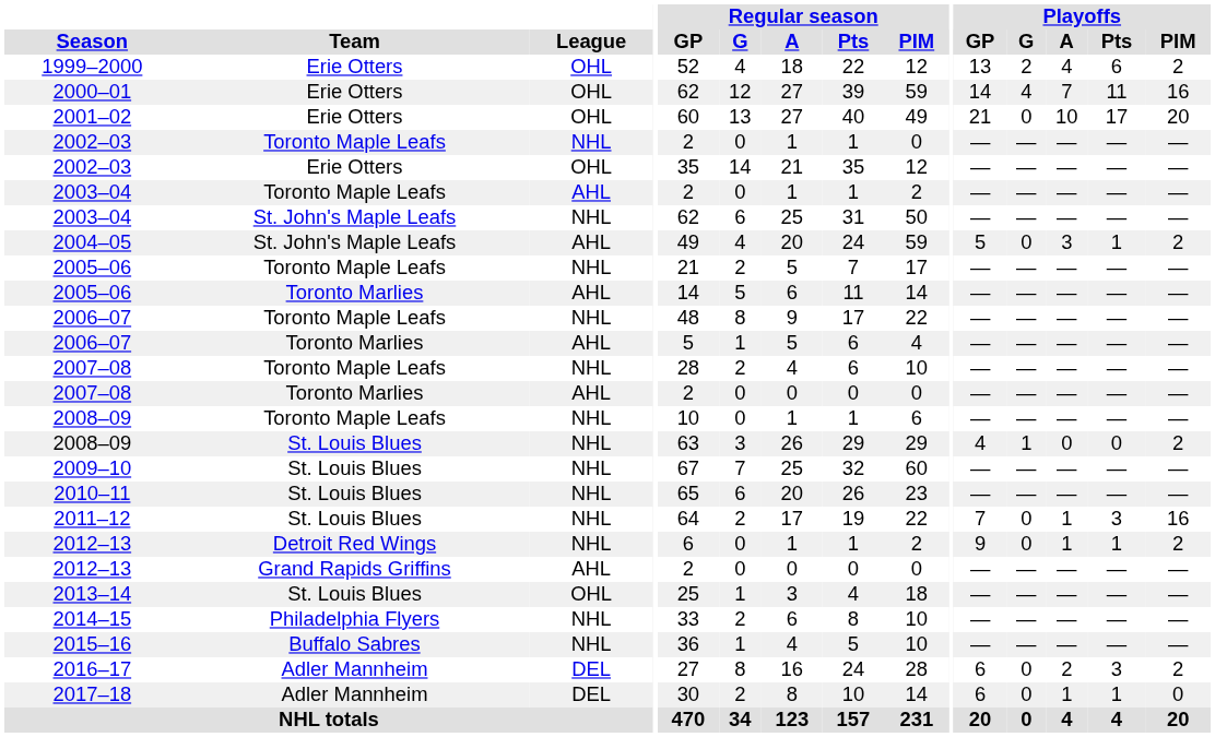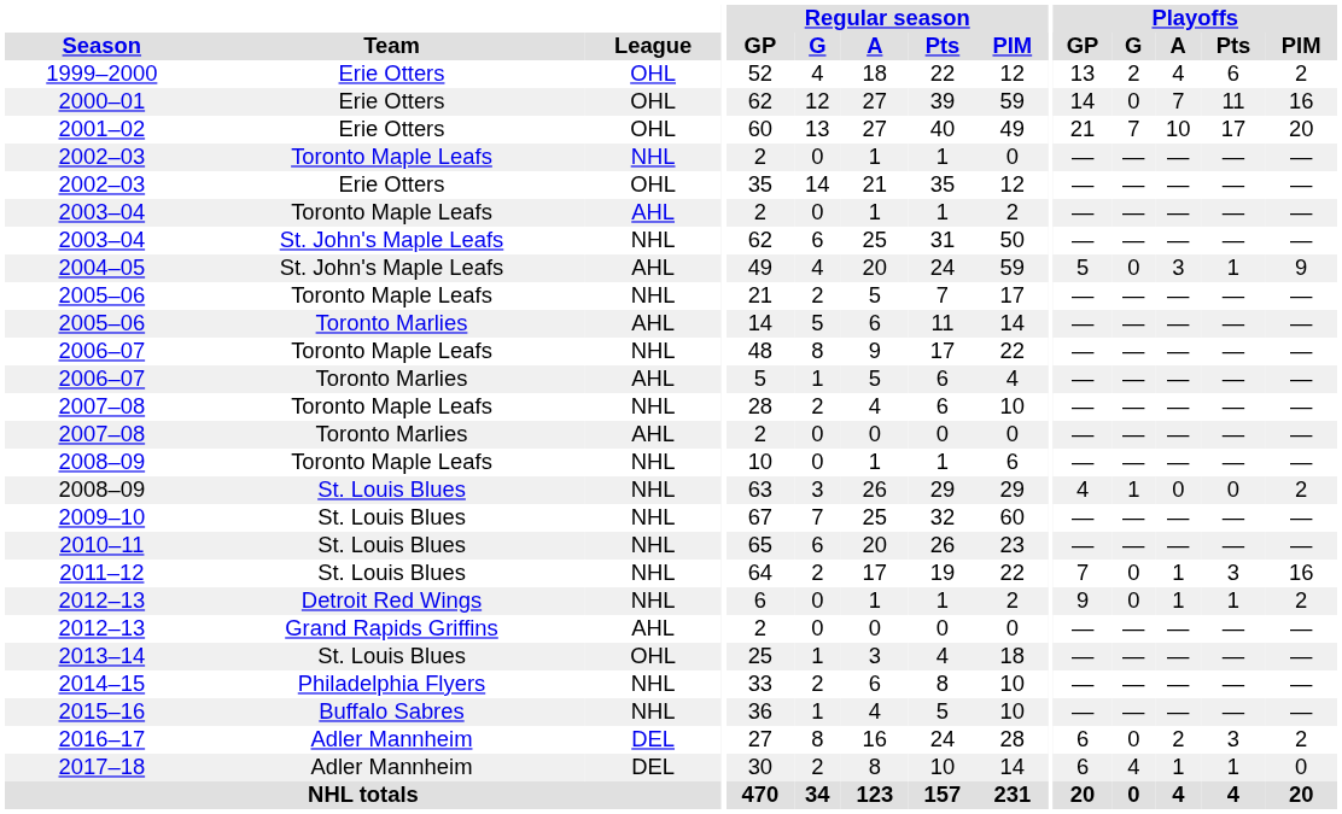 <table border="0" cellpadding="1" cellspacing="0" style="text-align:center; width:60em">
 <tr bgcolor="#e0e0e0">
 <th colspan="3" bgcolor="#ffffff"></th>
 <th rowspan="99" bgcolor="#ffffff"></th>
 <th colspan="5"><a href='#'>Regular season</a></th>
 <th rowspan="99" bgcolor="#ffffff"></th>
 <th colspan="5"><a href='#'>Playoffs</a></th>
 </tr>
 <tr bgcolor="#e0e0e0">
 <th><a href='#'>Season</a></th>
 <th>Team</th>
 <th>League</th>
 <th>GP</th>
 <th><a href='#'>G</a></th>
 <th><a href='#'>A</a></th>
 <th><a href='#'>Pts</a></th>
 <th><a href='#'>PIM</a></th>
 <th>GP</th>
 <th>G</th>
 <th>A</th>
 <th>Pts</th>
 <th>PIM</th>
 </tr>
 <tr>
 <td><a href='#'>1999–2000</a></td>
 <td><a href='#'>Erie Otters</a></td>
 <td><a href='#'>OHL</a></td>
 <td>52</td>
 <td>4</td>
 <td>18</td>
 <td>22</td>
 <td>12</td>
 <td>13</td>
 <td>2</td>
 <td>4</td>
 <td>6</td>
 <td>2</td>
 </tr>
 <tr bgcolor="#f0f0f0">
 <td><a href='#'>2000–01</a></td>
 <td>Erie Otters</td>
 <td>OHL</td>
 <td>62</td>
 <td>12</td>
 <td>27</td>
 <td>39</td>
 <td>59</td>
 <td>14</td>
-<td>4</td>
+<td>0</td>
 <td>7</td>
 <td>11</td>
 <td>16</td>
 </tr>
 <tr>
 <td><a href='#'>2001–02</a></td>
 <td>Erie Otters</td>
 <td>OHL</td>
 <td>60</td>
 <td>13</td>
 <td>27</td>
 <td>40</td>
 <td>49</td>
 <td>21</td>
-<td>0</td>
+<td>7</td>
 <td>10</td>
 <td>17</td>
 <td>20</td>
 </tr>
 <tr bgcolor="#f0f0f0">
 <td><a href='#'>2002–03</a></td>
 <td><a href='#'>Toronto Maple Leafs</a></td>
 <td><a href='#'>NHL</a></td>
 <td>2</td>
 <td>0</td>
 <td>1</td>
 <td>1</td>
 <td>0</td>
 <td>—</td>
 <td>—</td>
 <td>—</td>
 <td>—</td>
 <td>—</td>
 </tr>
 <tr>
 <td><a href='#'>2002–03</a></td>
 <td>Erie Otters</td>
 <td>OHL</td>
 <td>35</td>
 <td>14</td>
 <td>21</td>
 <td>35</td>
 <td>12</td>
 <td>—</td>
 <td>—</td>
 <td>—</td>
 <td>—</td>
 <td>—</td>
 </tr>
 <tr bgcolor="#f0f0f0">
 <td><a href='#'>2003–04</a></td>
 <td>Toronto Maple Leafs</td>
 <td><a href='#'>AHL</a></td>
 <td>2</td>
 <td>0</td>
 <td>1</td>
 <td>1</td>
 <td>2</td>
 <td>—</td>
 <td>—</td>
 <td>—</td>
 <td>—</td>
 <td>—</td>
 </tr>
 <tr>
 <td><a href='#'>2003–04</a></td>
 <td><a href='#'>St. John's Maple Leafs</a></td>
 <td>NHL</td>
 <td>62</td>
 <td>6</td>
 <td>25</td>
 <td>31</td>
 <td>50</td>
 <td>—</td>
 <td>—</td>
 <td>—</td>
 <td>—</td>
 <td>—</td>
 </tr>
 <tr bgcolor="#f0f0f0">
 <td><a href='#'>2004–05</a></td>
 <td>St. John's Maple Leafs</td>
 <td>AHL</td>
 <td>49</td>
 <td>4</td>
 <td>20</td>
 <td>24</td>
 <td>59</td>
 <td>5</td>
 <td>0</td>
 <td>3</td>
 <td>1</td>
-<td>2</td>
+<td>9</td>
 </tr>
 <tr>
 <td><a href='#'>2005–06</a></td>
 <td>Toronto Maple Leafs</td>
 <td>NHL</td>
 <td>21</td>
 <td>2</td>
 <td>5</td>
 <td>7</td>
 <td>17</td>
 <td>—</td>
 <td>—</td>
 <td>—</td>
 <td>—</td>
 <td>—</td>
 </tr>
 <tr bgcolor="#f0f0f0">
 <td><a href='#'>2005–06</a></td>
 <td><a href='#'>Toronto Marlies</a></td>
 <td>AHL</td>
 <td>14</td>
 <td>5</td>
 <td>6</td>
 <td>11</td>
 <td>14</td>
 <td>—</td>
 <td>—</td>
 <td>—</td>
 <td>—</td>
 <td>—</td>
 </tr>
 <tr>
 <td><a href='#'>2006–07</a></td>
 <td>Toronto Maple Leafs</td>
 <td>NHL</td>
 <td>48</td>
 <td>8</td>
 <td>9</td>
 <td>17</td>
 <td>22</td>
 <td>—</td>
 <td>—</td>
 <td>—</td>
 <td>—</td>
 <td>—</td>
 </tr>
 <tr bgcolor="#f0f0f0">
 <td><a href='#'>2006–07</a></td>
 <td>Toronto Marlies</td>
 <td>AHL</td>
 <td>5</td>
 <td>1</td>
 <td>5</td>
 <td>6</td>
 <td>4</td>
 <td>—</td>
 <td>—</td>
 <td>—</td>
 <td>—</td>
 <td>—</td>
 </tr>
 <tr>
 <td><a href='#'>2007–08</a></td>
 <td>Toronto Maple Leafs</td>
 <td>NHL</td>
 <td>28</td>
 <td>2</td>
 <td>4</td>
 <td>6</td>
 <td>10</td>
 <td>—</td>
 <td>—</td>
 <td>—</td>
 <td>—</td>
 <td>—</td>
 </tr>
 <tr bgcolor="#f0f0f0">
 <td><a href='#'>2007–08</a></td>
 <td>Toronto Marlies</td>
 <td>AHL</td>
 <td>2</td>
 <td>0</td>
 <td>0</td>
 <td>0</td>
 <td>0</td>
 <td>—</td>
 <td>—</td>
 <td>—</td>
 <td>—</td>
 <td>—</td>
 </tr>
 <tr>
 <td><a href='#'>2008–09</a></td>
 <td>Toronto Maple Leafs</td>
 <td>NHL</td>
 <td>10</td>
 <td>0</td>
 <td>1</td>
 <td>1</td>
 <td>6</td>
 <td>—</td>
 <td>—</td>
 <td>—</td>
 <td>—</td>
 <td>—</td>
 </tr>
 <tr bgcolor="#f0f0f0">
 <td>2008–09</td>
 <td><a href='#'>St. Louis Blues</a></td>
 <td>NHL</td>
 <td>63</td>
 <td>3</td>
 <td>26</td>
 <td>29</td>
 <td>29</td>
 <td>4</td>
 <td>1</td>
 <td>0</td>
 <td>0</td>
 <td>2</td>
 </tr>
 <tr>
 <td><a href='#'>2009–10</a></td>
 <td>St. Louis Blues</td>
 <td>NHL</td>
 <td>67</td>
 <td>7</td>
 <td>25</td>
 <td>32</td>
 <td>60</td>
 <td>—</td>
 <td>—</td>
 <td>—</td>
 <td>—</td>
 <td>—</td>
 </tr>
 <tr bgcolor="#f0f0f0">
 <td><a href='#'>2010–11</a></td>
 <td>St. Louis Blues</td>
 <td>NHL</td>
 <td>65</td>
 <td>6</td>
 <td>20</td>
 <td>26</td>
 <td>23</td>
 <td>—</td>
 <td>—</td>
 <td>—</td>
 <td>—</td>
 <td>—</td>
 </tr>
 <tr>
 <td><a href='#'>2011–12</a></td>
 <td>St. Louis Blues</td>
 <td>NHL</td>
 <td>64</td>
 <td>2</td>
 <td>17</td>
 <td>19</td>
 <td>22</td>
 <td>7</td>
 <td>0</td>
 <td>1</td>
 <td>3</td>
 <td>16</td>
 </tr>
 <tr bgcolor="#f0f0f0">
 <td><a href='#'>2012–13</a></td>
 <td><a href='#'>Detroit Red Wings</a></td>
 <td>NHL</td>
 <td>6</td>
 <td>0</td>
 <td>1</td>
 <td>1</td>
 <td>2</td>
 <td>9</td>
 <td>0</td>
 <td>1</td>
 <td>1</td>
 <td>2</td>
 </tr>
 <tr>
 <td><a href='#'>2012–13</a></td>
 <td><a href='#'>Grand Rapids Griffins</a></td>
 <td>AHL</td>
 <td>2</td>
 <td>0</td>
 <td>0</td>
 <td>0</td>
 <td>0</td>
 <td>—</td>
 <td>—</td>
 <td>—</td>
 <td>—</td>
 <td>—</td>
 </tr>
 <tr bgcolor="#f0f0f0">
 <td><a href='#'>2013–14</a></td>
 <td>St. Louis Blues</td>
 <td>OHL</td>
 <td>25</td>
 <td>1</td>
 <td>3</td>
 <td>4</td>
 <td>18</td>
 <td>—</td>
 <td>—</td>
 <td>—</td>
 <td>—</td>
 <td>—</td>
 </tr>
 <tr>
 <td><a href='#'>2014–15</a></td>
 <td><a href='#'>Philadelphia Flyers</a></td>
 <td>NHL</td>
 <td>33</td>
 <td>2</td>
 <td>6</td>
 <td>8</td>
 <td>10</td>
 <td>—</td>
 <td>—</td>
 <td>—</td>
 <td>—</td>
 <td>—</td>
 </tr>
 <tr bgcolor="#f0f0f0">
 <td><a href='#'>2015–16</a></td>
 <td><a href='#'>Buffalo Sabres</a></td>
 <td>NHL</td>
 <td>36</td>
 <td>1</td>
 <td>4</td>
 <td>5</td>
 <td>10</td>
 <td>—</td>
 <td>—</td>
 <td>—</td>
 <td>—</td>
 <td>—</td>
 </tr>
 <tr>
 <td><a href='#'>2016–17</a></td>
 <td><a href='#'>Adler Mannheim</a></td>
 <td><a href='#'>DEL</a></td>
 <td>27</td>
 <td>8</td>
 <td>16</td>
 <td>24</td>
 <td>28</td>
 <td>6</td>
 <td>0</td>
 <td>2</td>
 <td>3</td>
 <td>2</td>
 </tr>
 <tr bgcolor="#f0f0f0">
 <td><a href='#'>2017–18</a></td>
 <td>Adler Mannheim</td>
 <td>DEL</td>
 <td>30</td>
 <td>2</td>
 <td>8</td>
 <td>10</td>
 <td>14</td>
 <td>6</td>
-<td>0</td>
+<td>4</td>
 <td>1</td>
 <td>1</td>
 <td>0</td>
 </tr>
 <tr bgcolor="#e0e0e0">
 <th colspan="3">NHL totals</th>
 <th>470</th>
 <th>34</th>
 <th>123</th>
 <th>157</th>
 <th>231</th>
 <th>20</th>
 <th>0</th>
 <th>4</th>
 <th>4</th>
 <th>20</th>
 </tr>
 </table>
